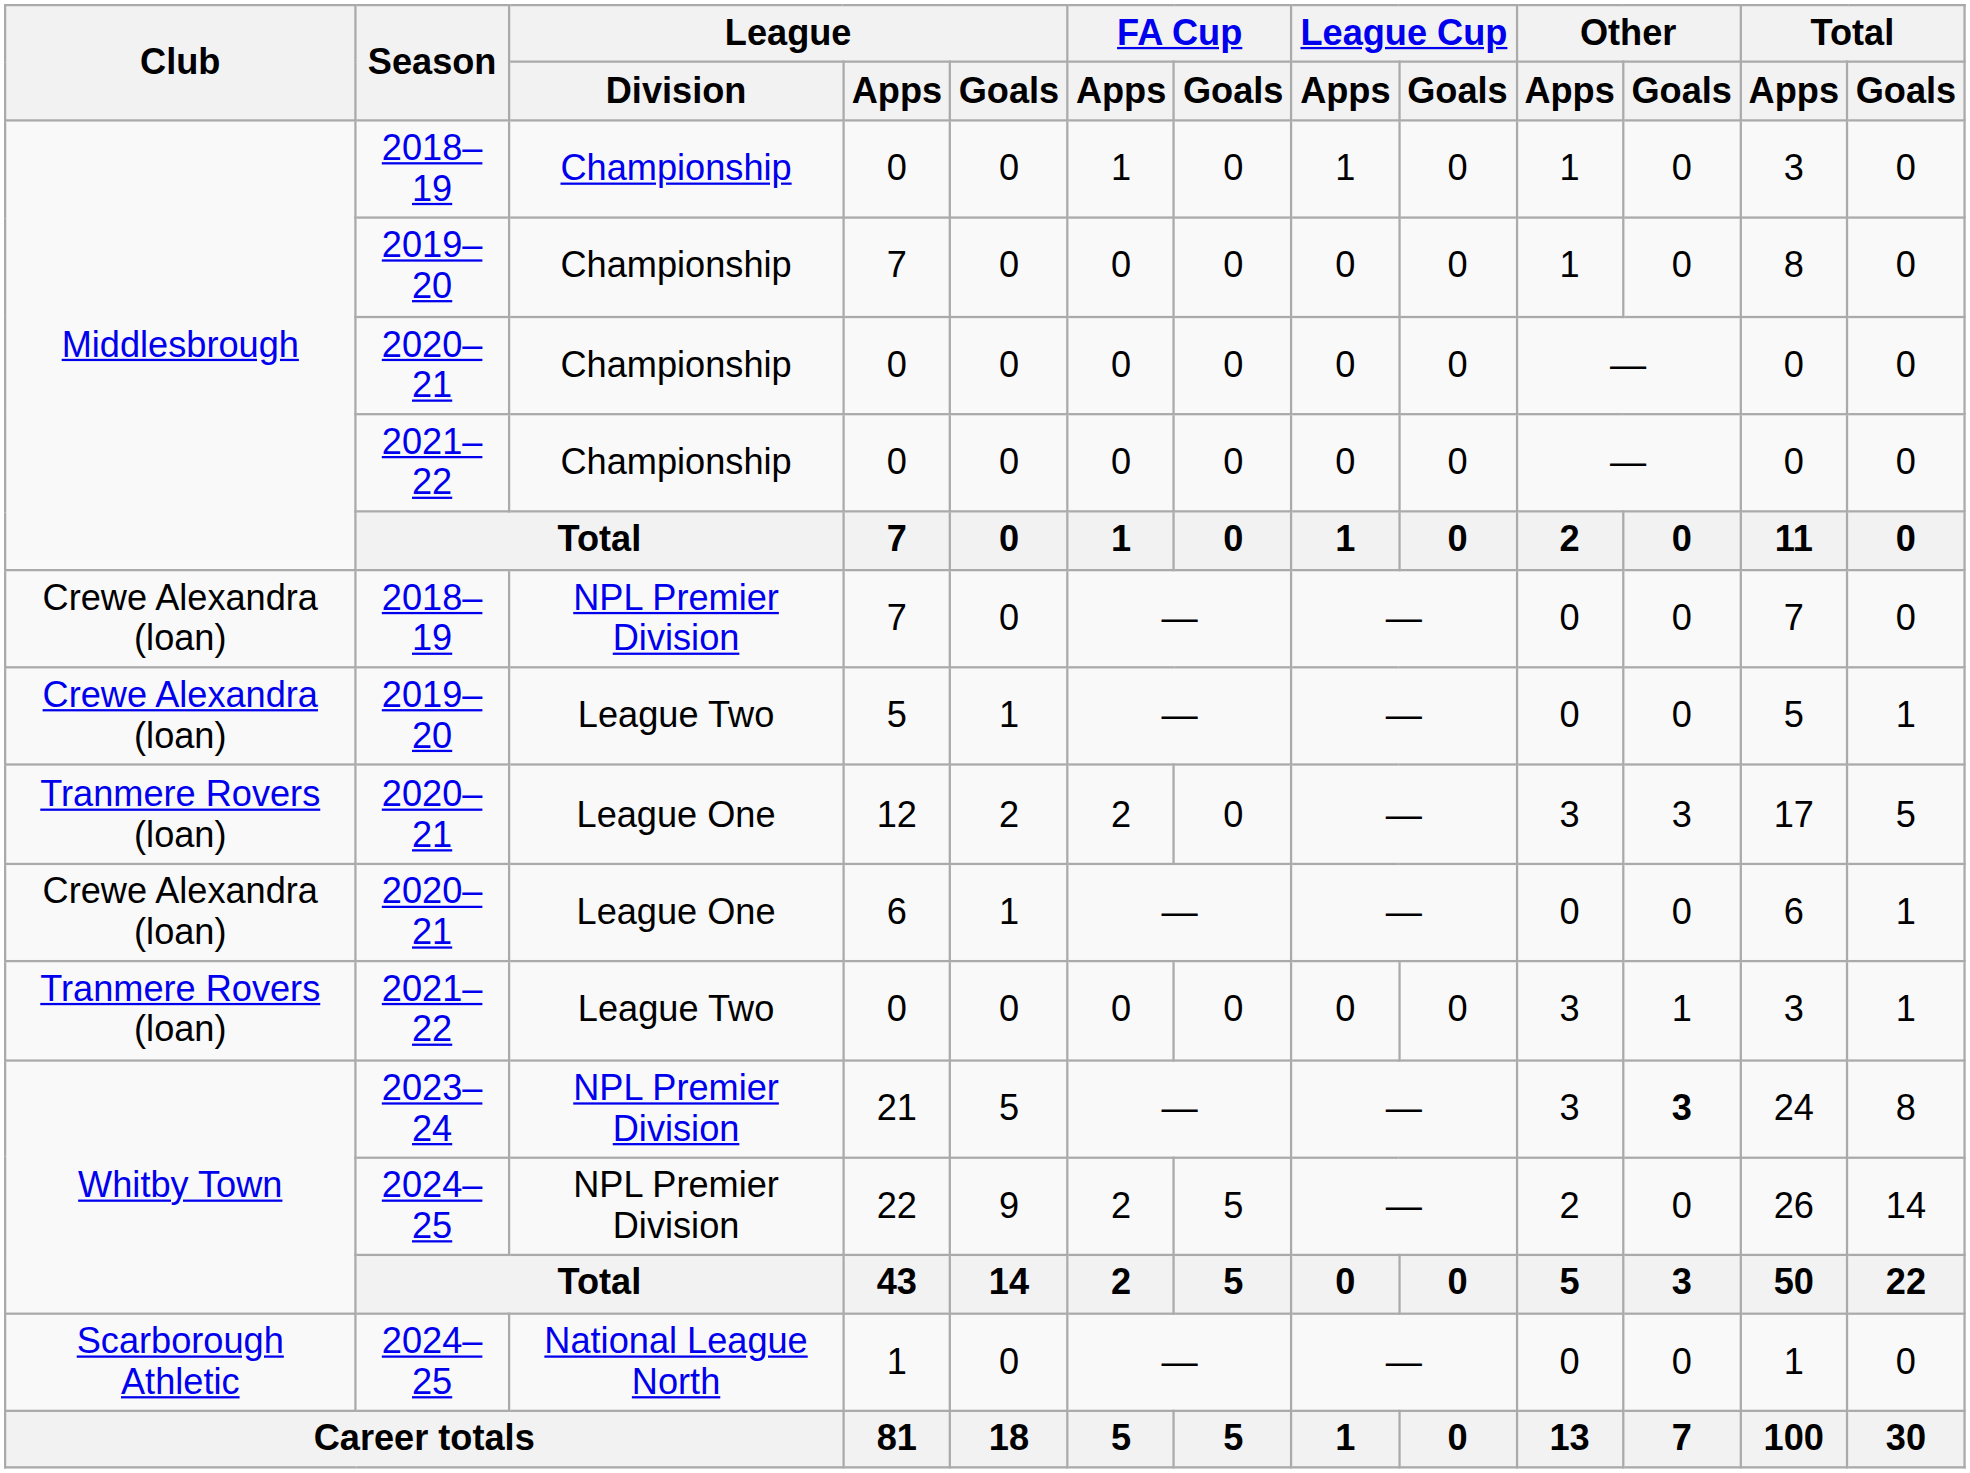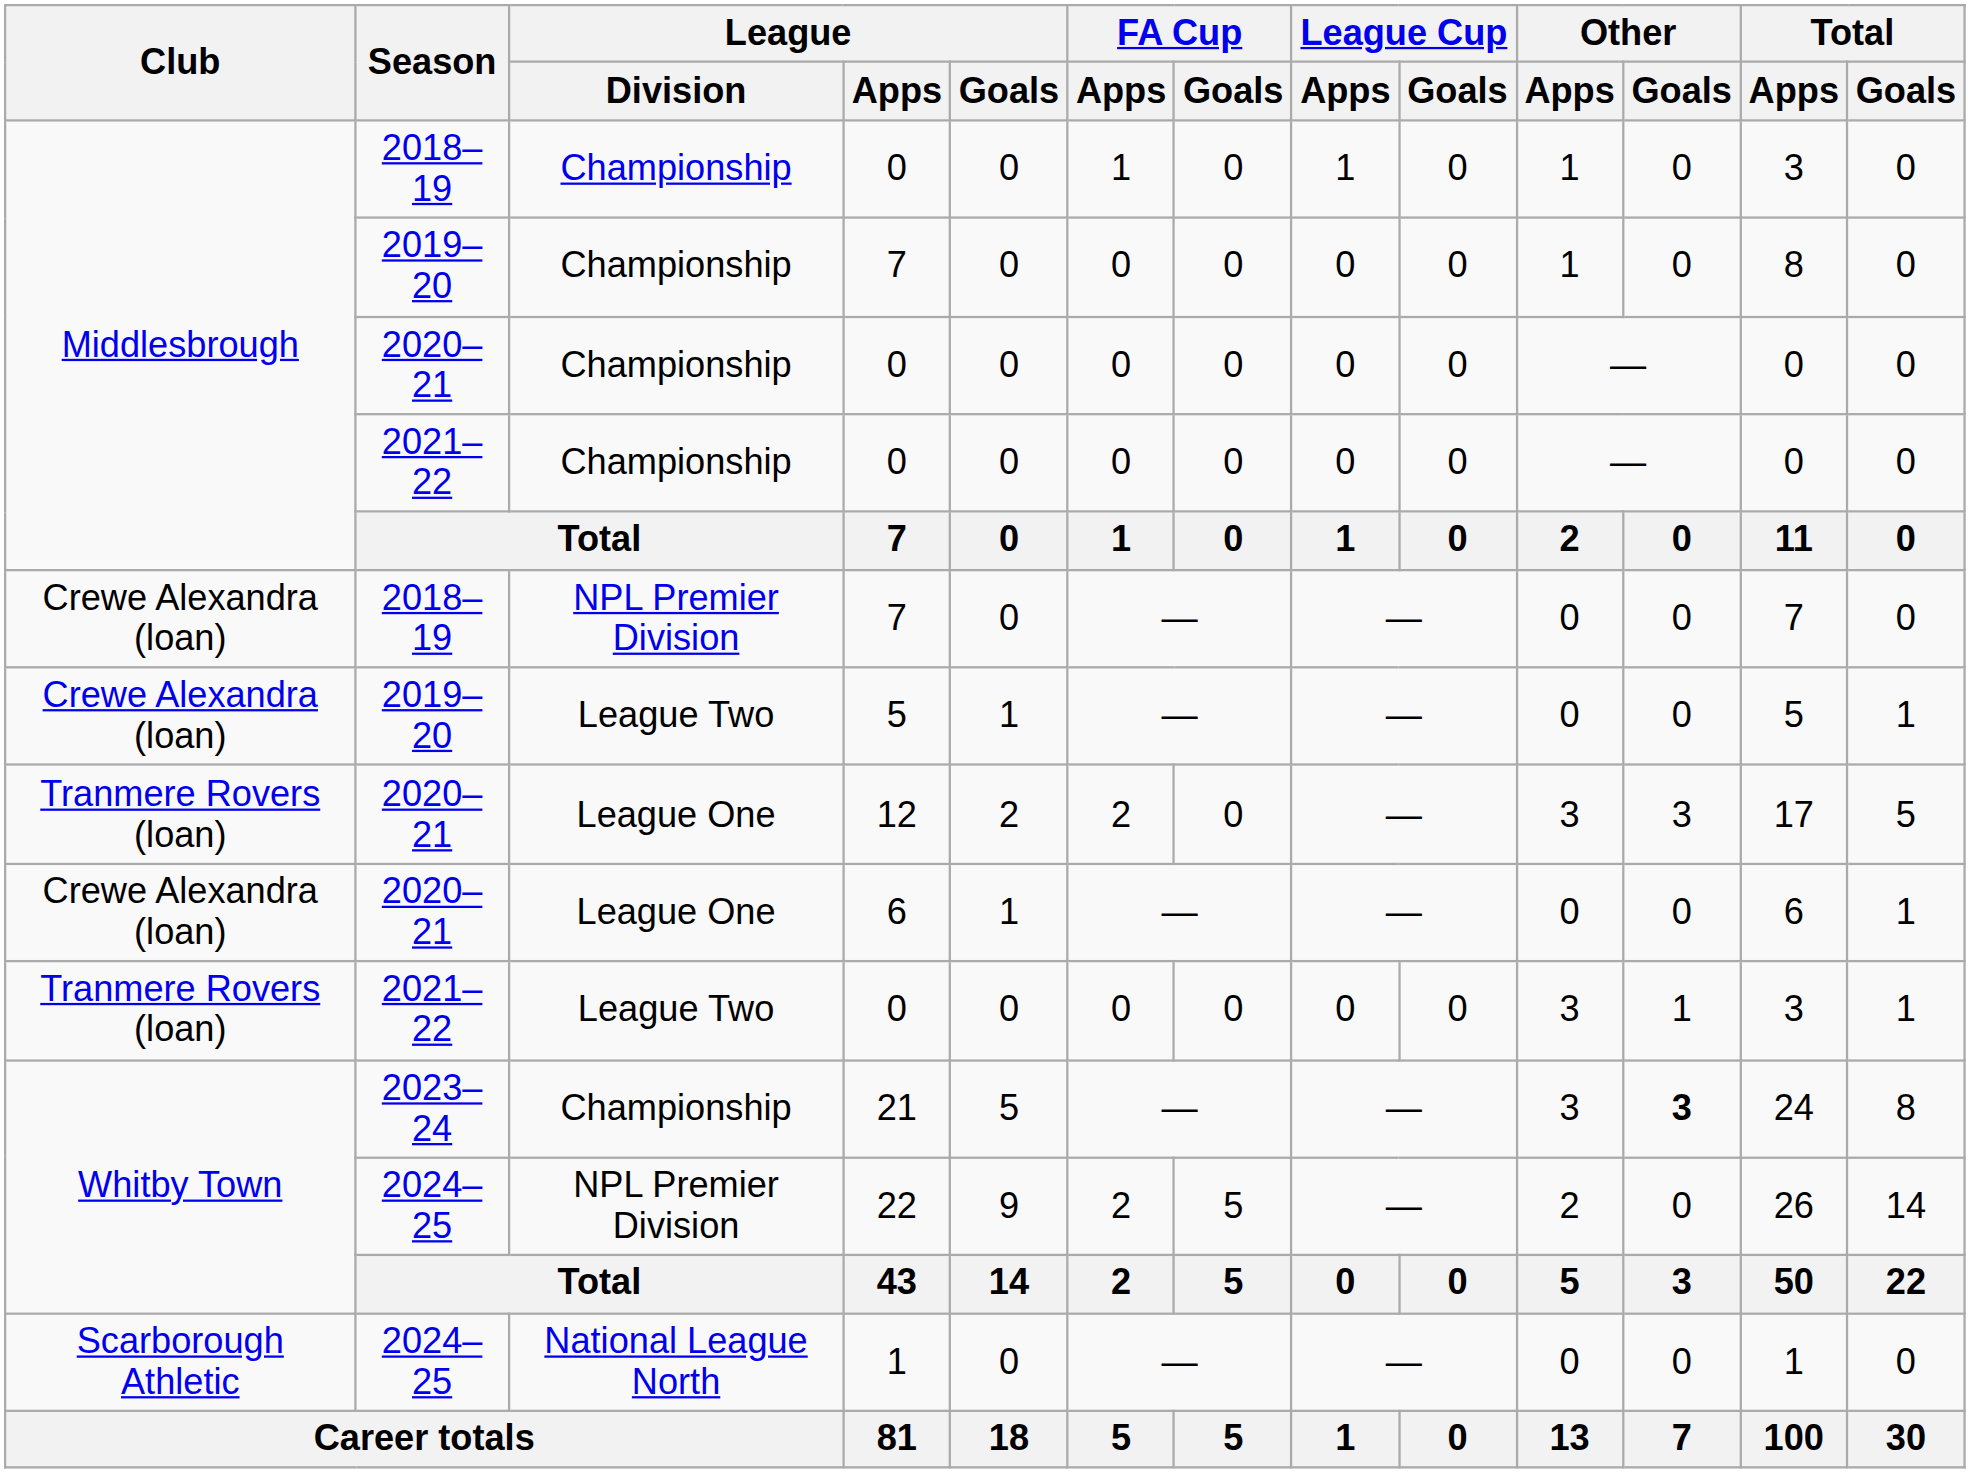 <table class="wikitable" style="text-align: center;">
 <tr>
 <th rowspan="2">Club</th>
 <th rowspan="2">Season</th>
 <th colspan="3">League</th>
 <th colspan="2"><a href='#'>FA Cup</a></th>
 <th colspan="2"><a href='#'>League Cup</a></th>
 <th colspan="2">Other</th>
 <th colspan="2">Total</th>
 </tr>
 <tr>
 <th>Division</th>
 <th>Apps</th>
 <th>Goals</th>
 <th>Apps</th>
 <th>Goals</th>
 <th>Apps</th>
 <th>Goals</th>
 <th>Apps</th>
 <th>Goals</th>
 <th>Apps</th>
 <th>Goals</th>
 </tr>
 <tr>
 <td rowspan="5"><a href='#'>Middlesbrough</a></td>
 <td><a href='#'>2018–19</a></td>
 <td><a href='#'>Championship</a></td>
 <td>0</td>
 <td>0</td>
 <td>1</td>
 <td>0</td>
 <td>1</td>
 <td>0</td>
 <td>1</td>
 <td>0</td>
 <td>3</td>
 <td>0</td>
 </tr>
 <tr>
 <td><a href='#'>2019–20</a></td>
 <td>Championship</td>
 <td>7</td>
 <td>0</td>
 <td>0</td>
 <td>0</td>
 <td>0</td>
 <td>0</td>
 <td>1</td>
 <td>0</td>
 <td>8</td>
 <td>0</td>
 </tr>
 <tr>
 <td><a href='#'>2020–21</a></td>
 <td>Championship</td>
 <td>0</td>
 <td>0</td>
 <td>0</td>
 <td>0</td>
 <td>0</td>
 <td>0</td>
 <td colspan="2">—</td>
 <td>0</td>
 <td>0</td>
 </tr>
 <tr>
 <td><a href='#'>2021–22</a></td>
 <td>Championship</td>
 <td>0</td>
 <td>0</td>
 <td>0</td>
 <td>0</td>
 <td>0</td>
 <td>0</td>
 <td colspan="2">—</td>
 <td>0</td>
 <td>0</td>
 </tr>
 <tr>
 <th colspan="2">Total</th>
 <th>7</th>
 <th>0</th>
 <th>1</th>
 <th>0</th>
 <th>1</th>
 <th>0</th>
 <th>2</th>
 <th>0</th>
 <th>11</th>
 <th>0</th>
 </tr>
 <tr>
 <td>Crewe Alexandra (loan)</td>
 <td><a href='#'>2018–19</a></td>
 <td><a href='#'>NPL Premier Division</a></td>
 <td>7</td>
 <td>0</td>
 <td colspan="2">—</td>
 <td colspan="2">—</td>
 <td>0</td>
 <td>0</td>
 <td>7</td>
 <td>0</td>
 </tr>
 <tr>
 <td><a href='#'>Crewe Alexandra</a> (loan)</td>
 <td><a href='#'>2019–20</a></td>
 <td>League Two</td>
 <td>5</td>
 <td>1</td>
 <td colspan="2">—</td>
 <td colspan="2">—</td>
 <td>0</td>
 <td>0</td>
 <td>5</td>
 <td>1</td>
 </tr>
 <tr>
 <td><a href='#'>Tranmere Rovers</a> (loan)</td>
 <td><a href='#'>2020–21</a></td>
 <td>League One</td>
 <td>12</td>
 <td>2</td>
 <td>2</td>
 <td>0</td>
 <td colspan="2">—</td>
 <td>3</td>
 <td>3</td>
 <td>17</td>
 <td>5</td>
 </tr>
 <tr>
 <td>Crewe Alexandra (loan)</td>
 <td><a href='#'>2020–21</a></td>
 <td>League One</td>
 <td>6</td>
 <td>1</td>
 <td colspan="2">—</td>
 <td colspan="2">—</td>
 <td>0</td>
 <td>0</td>
 <td>6</td>
 <td>1</td>
 </tr>
 <tr>
 <td><a href='#'>Tranmere Rovers</a> (loan)</td>
 <td><a href='#'>2021–22</a></td>
 <td>League Two</td>
 <td>0</td>
 <td>0</td>
 <td>0</td>
 <td>0</td>
 <td>0</td>
 <td>0</td>
 <td>3</td>
 <td>1</td>
 <td>3</td>
 <td>1</td>
 </tr>
 <tr>
 <td rowspan="3"><a href='#'>Whitby Town</a></td>
 <td><a href='#'>2023–24</a></td>
-<td><a href='#'>NPL Premier Division</a></td>
+<td>Championship</td>
 <td>21</td>
 <td>5</td>
 <td colspan="2">—</td>
 <td colspan="2">—</td>
 <td>3</td>
 <td><strong>3</strong></td>
 <td>24</td>
 <td>8</td>
 </tr>
 <tr>
 <td><a href='#'>2024–25</a></td>
 <td>NPL Premier Division</td>
 <td>22</td>
 <td>9</td>
 <td>2</td>
 <td>5</td>
 <td colspan="2">—</td>
 <td>2</td>
 <td>0</td>
 <td>26</td>
 <td>14</td>
 </tr>
 <tr>
 <th colspan="2">Total</th>
 <th>43</th>
 <th>14</th>
 <th>2</th>
 <th>5</th>
 <th>0</th>
 <th>0</th>
 <th>5</th>
 <th>3</th>
 <th>50</th>
 <th>22</th>
 </tr>
 <tr>
 <td><a href='#'>Scarborough Athletic</a></td>
 <td><a href='#'>2024–25</a></td>
 <td><a href='#'>National League North</a></td>
 <td>1</td>
 <td>0</td>
 <td colspan="2">—</td>
 <td colspan="2">—</td>
 <td>0</td>
 <td>0</td>
 <td>1</td>
 <td>0</td>
 </tr>
 <tr>
 <th colspan="3">Career totals</th>
 <th>81</th>
 <th>18</th>
 <th>5</th>
 <th>5</th>
 <th>1</th>
 <th>0</th>
 <th>13</th>
 <th>7</th>
 <th>100</th>
 <th>30</th>
 </tr>
 </table>
